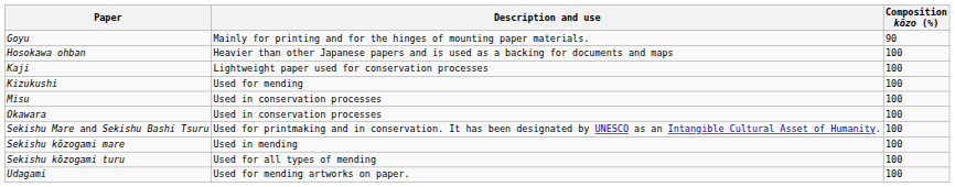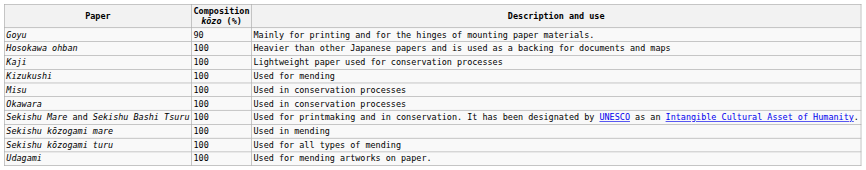 <table class="wikitable">
 <tr>
 <th>Paper</th>
+<th>Composition<br><em>kōzo</em> (%)</th>
 <th>Description and use</th>
-<th>Composition<br><em>kōzo</em> (%)</th>
 </tr>
 <tr>
 <td><em>Goyu</em></td>
+<td>90</td>
 <td>Mainly for printing and for the hinges of mounting paper materials.</td>
-<td>90</td>
 </tr>
 <tr>
 <td><em>Hosokawa ohban</em></td>
+<td>100</td>
 <td>Heavier than other Japanese papers and is used as a backing for documents and maps</td>
-<td>100</td>
 </tr>
 <tr>
 <td><em>Kaji</em></td>
+<td>100</td>
 <td>Lightweight paper used for conservation processes</td>
-<td>100</td>
 </tr>
 <tr>
 <td><em>Kizukushi</em></td>
+<td>100</td>
 <td>Used for mending</td>
-<td>100</td>
 </tr>
 <tr>
 <td><em>Misu</em></td>
+<td>100</td>
 <td>Used in conservation processes</td>
-<td>100</td>
 </tr>
 <tr>
 <td><em>Okawara</em></td>
+<td>100</td>
 <td>Used in conservation processes</td>
-<td>100</td>
 </tr>
 <tr>
 <td><em>Sekishu Mare</em> and <em>Sekishu Bashi Tsuru</em></td>
+<td>100</td>
 <td>Used for printmaking and in conservation. It has been designated by <a href='#'>UNESCO</a> as an <a href='#'>Intangible Cultural Asset of Humanity</a>.</td>
-<td>100</td>
 </tr>
 <tr>
 <td><em>Sekishu kōzogami mare</em></td>
+<td>100</td>
 <td>Used in mending</td>
-<td>100</td>
 </tr>
 <tr>
 <td><em>Sekishu kōzogami turu</em></td>
+<td>100</td>
 <td>Used for all types of mending</td>
-<td>100</td>
 </tr>
 <tr>
 <td><em>Udagami</em></td>
+<td>100</td>
 <td>Used for mending artworks on paper.</td>
-<td>100</td>
 </tr>
 </table>
